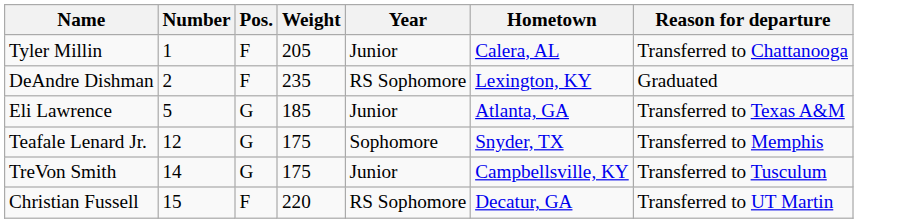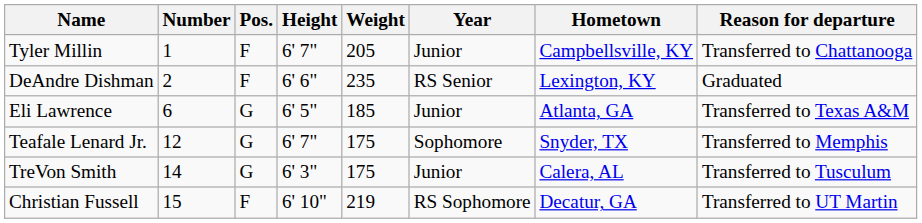 <table class="wikitable sortable" border="1">
 <tr>
 <th>Name</th>
 <th>Number</th>
 <th>Pos.</th>
+<th>Height</th>
 <th>Weight</th>
 <th>Year</th>
 <th>Hometown</th>
 <th class="unsortable">Reason for departure</th>
 </tr>
 <tr>
 <td>Tyler Millin</td>
 <td>1</td>
 <td>F</td>
+<td>6' 7"</td>
 <td>205</td>
 <td>Junior</td>
-<td><a href='#'>Calera, AL</a></td>
+<td><a href='#'>Campbellsville, KY</a></td>
 <td>Transferred to <a href='#'>Chattanooga</a></td>
 </tr>
 <tr>
 <td>DeAndre Dishman</td>
 <td>2</td>
 <td>F</td>
+<td>6' 6"</td>
 <td>235</td>
-<td>RS Sophomore</td>
+<td>RS Senior</td>
 <td><a href='#'>Lexington, KY</a></td>
 <td>Graduated</td>
 </tr>
 <tr>
 <td>Eli Lawrence</td>
-<td>5</td>
+<td>6</td>
 <td>G</td>
+<td>6' 5"</td>
 <td>185</td>
 <td>Junior</td>
 <td><a href='#'>Atlanta, GA</a></td>
 <td>Transferred to <a href='#'>Texas A&M</a></td>
 </tr>
 <tr>
 <td>Teafale Lenard Jr.</td>
 <td>12</td>
 <td>G</td>
+<td>6' 7"</td>
 <td>175</td>
 <td>Sophomore</td>
 <td><a href='#'>Snyder, TX</a></td>
 <td>Transferred to <a href='#'>Memphis</a></td>
 </tr>
 <tr>
 <td>TreVon Smith</td>
 <td>14</td>
 <td>G</td>
+<td>6' 3"</td>
 <td>175</td>
 <td>Junior</td>
-<td><a href='#'>Campbellsville, KY</a></td>
+<td><a href='#'>Calera, AL</a></td>
 <td>Transferred to <a href='#'>Tusculum</a></td>
 </tr>
 <tr>
 <td>Christian Fussell</td>
 <td>15</td>
 <td>F</td>
-<td>220</td>
+<td>6' 10"</td>
+<td>219</td>
 <td>RS Sophomore</td>
 <td><a href='#'>Decatur, GA</a></td>
 <td>Transferred to <a href='#'>UT Martin</a></td>
 </tr>
 </table>
